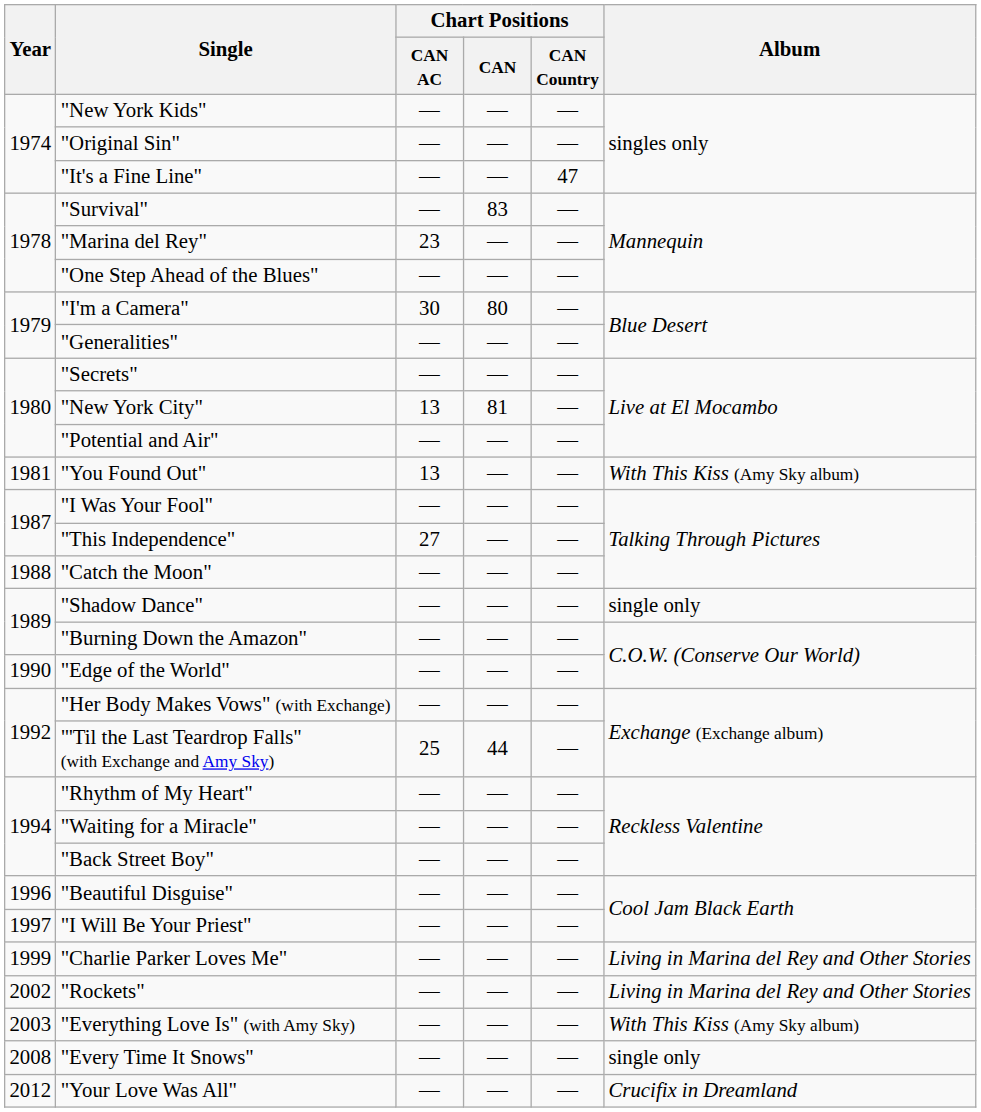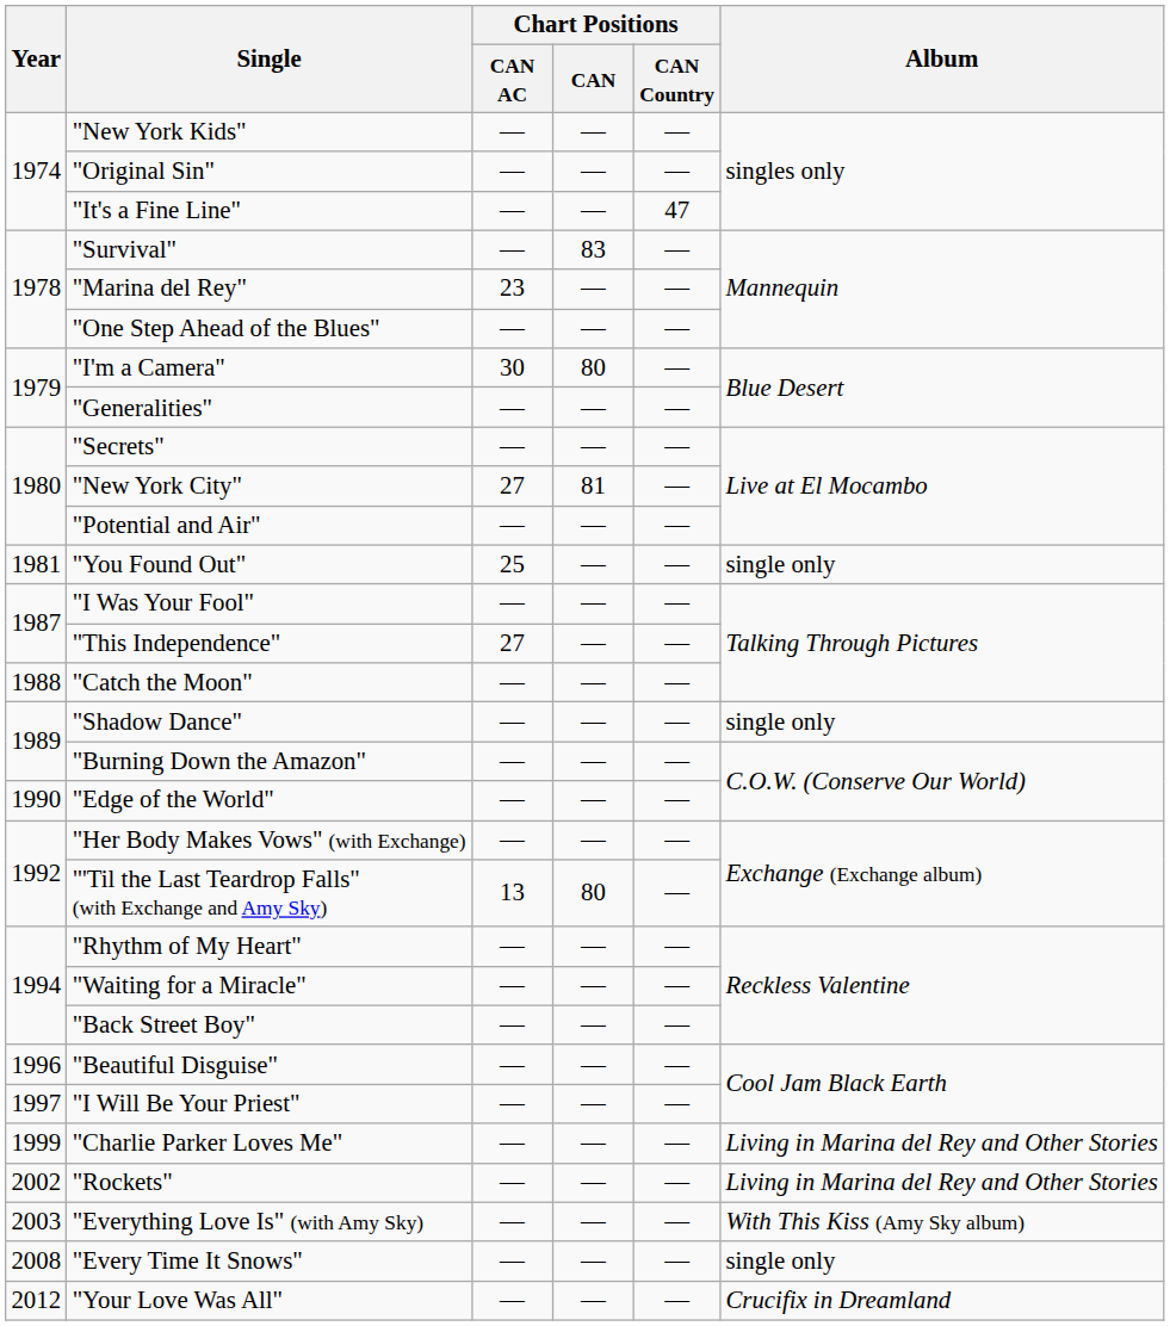 <table class="wikitable">
 <tr>
 <th rowspan="2">Year</th>
 <th rowspan="2">Single</th>
 <th colspan="3">Chart Positions</th>
 <th rowspan="2">Album</th>
 </tr>
 <tr>
 <th style="width:45px;"><small>CAN AC</small></th>
 <th style="width:45px;"><small>CAN</small></th>
 <th style="width:45px;"><small>CAN Country</small></th>
 </tr>
 <tr>
 <td rowspan="3">1974</td>
 <td>"New York Kids"</td>
 <td style="text-align:center;">—</td>
 <td style="text-align:center;">—</td>
 <td style="text-align:center;">—</td>
 <td rowspan="3">singles only</td>
 </tr>
 <tr>
 <td>"Original Sin"</td>
 <td style="text-align:center;">—</td>
 <td style="text-align:center;">—</td>
 <td style="text-align:center;">—</td>
 </tr>
 <tr>
 <td>"It's a Fine Line"</td>
 <td style="text-align:center;">—</td>
 <td style="text-align:center;">—</td>
 <td style="text-align:center;">47</td>
 </tr>
 <tr>
 <td rowspan="3">1978</td>
 <td>"Survival"</td>
 <td style="text-align:center;">—</td>
 <td style="text-align:center;">83</td>
 <td style="text-align:center;">—</td>
 <td rowspan="3"><em>Mannequin</em></td>
 </tr>
 <tr>
 <td>"Marina del Rey"</td>
 <td style="text-align:center;">23</td>
 <td style="text-align:center;">—</td>
 <td style="text-align:center;">—</td>
 </tr>
 <tr>
 <td>"One Step Ahead of the Blues"</td>
 <td style="text-align:center;">—</td>
 <td style="text-align:center;">—</td>
 <td style="text-align:center;">—</td>
 </tr>
 <tr>
 <td rowspan="2">1979</td>
 <td>"I'm a Camera"</td>
 <td style="text-align:center;">30</td>
 <td style="text-align:center;">80</td>
 <td style="text-align:center;">—</td>
 <td rowspan="2"><em>Blue Desert</em></td>
 </tr>
 <tr>
 <td>"Generalities"</td>
 <td style="text-align:center;">—</td>
 <td style="text-align:center;">—</td>
 <td style="text-align:center;">—</td>
 </tr>
 <tr>
 <td rowspan="3">1980</td>
 <td>"Secrets"</td>
 <td style="text-align:center;">—</td>
 <td style="text-align:center;">—</td>
 <td style="text-align:center;">—</td>
 <td rowspan="3"><em>Live at El Mocambo</em></td>
 </tr>
 <tr>
 <td>"New York City"</td>
-<td style="text-align:center;">13</td>
+<td style="text-align:center;">27</td>
 <td style="text-align:center;">81</td>
 <td style="text-align:center;">—</td>
 </tr>
 <tr>
 <td>"Potential and Air"</td>
 <td style="text-align:center;">—</td>
 <td style="text-align:center;">—</td>
 <td style="text-align:center;">—</td>
 </tr>
 <tr>
 <td>1981</td>
 <td>"You Found Out"</td>
-<td style="text-align:center;">13</td>
+<td style="text-align:center;">25</td>
 <td style="text-align:center;">—</td>
 <td style="text-align:center;">—</td>
-<td><em>With This Kiss</em> <small>(Amy Sky album)</small></td>
+<td>single only</td>
 </tr>
 <tr>
 <td rowspan="2">1987</td>
 <td>"I Was Your Fool"</td>
 <td style="text-align:center;">—</td>
 <td style="text-align:center;">—</td>
 <td style="text-align:center;">—</td>
 <td rowspan="3"><em>Talking Through Pictures</em></td>
 </tr>
 <tr>
 <td>"This Independence"</td>
 <td style="text-align:center;">27</td>
 <td style="text-align:center;">—</td>
 <td style="text-align:center;">—</td>
 </tr>
 <tr>
 <td>1988</td>
 <td>"Catch the Moon"</td>
 <td style="text-align:center;">—</td>
 <td style="text-align:center;">—</td>
 <td style="text-align:center;">—</td>
 </tr>
 <tr>
 <td rowspan="2">1989</td>
 <td>"Shadow Dance"</td>
 <td style="text-align:center;">—</td>
 <td style="text-align:center;">—</td>
 <td style="text-align:center;">—</td>
 <td>single only</td>
 </tr>
 <tr>
 <td>"Burning Down the Amazon"</td>
 <td style="text-align:center;">—</td>
 <td style="text-align:center;">—</td>
 <td style="text-align:center;">—</td>
 <td rowspan="2"><em>C.O.W. (Conserve Our World)</em></td>
 </tr>
 <tr>
 <td>1990</td>
 <td>"Edge of the World"</td>
 <td style="text-align:center;">—</td>
 <td style="text-align:center;">—</td>
 <td style="text-align:center;">—</td>
 </tr>
 <tr>
 <td rowspan="2">1992</td>
 <td>"Her Body Makes Vows" <small>(with Exchange)</small></td>
 <td style="text-align:center;">—</td>
 <td style="text-align:center;">—</td>
 <td style="text-align:center;">—</td>
 <td rowspan="2"><em>Exchange</em> <small>(Exchange album)</small></td>
 </tr>
 <tr>
 <td>"'Til the Last Teardrop Falls"<br><small>(with Exchange and <a href='#'>Amy Sky</a>)</small></td>
-<td style="text-align:center;">25</td>
-<td style="text-align:center;">44</td>
+<td style="text-align:center;">13</td>
+<td style="text-align:center;">80</td>
 <td style="text-align:center;">—</td>
 </tr>
 <tr>
 <td rowspan="3">1994</td>
 <td>"Rhythm of My Heart"</td>
 <td style="text-align:center;">—</td>
 <td style="text-align:center;">—</td>
 <td style="text-align:center;">—</td>
 <td rowspan="3"><em>Reckless Valentine</em></td>
 </tr>
 <tr>
 <td>"Waiting for a Miracle"</td>
 <td style="text-align:center;">—</td>
 <td style="text-align:center;">—</td>
 <td style="text-align:center;">—</td>
 </tr>
 <tr>
 <td>"Back Street Boy"</td>
 <td style="text-align:center;">—</td>
 <td style="text-align:center;">—</td>
 <td style="text-align:center;">—</td>
 </tr>
 <tr>
 <td>1996</td>
 <td>"Beautiful Disguise"</td>
 <td style="text-align:center;">—</td>
 <td style="text-align:center;">—</td>
 <td style="text-align:center;">—</td>
 <td rowspan="2"><em>Cool Jam Black Earth</em></td>
 </tr>
 <tr>
 <td>1997</td>
 <td>"I Will Be Your Priest"</td>
 <td style="text-align:center;">—</td>
 <td style="text-align:center;">—</td>
 <td style="text-align:center;">—</td>
 </tr>
 <tr>
 <td>1999</td>
 <td>"Charlie Parker Loves Me"</td>
 <td style="text-align:center;">—</td>
 <td style="text-align:center;">—</td>
 <td style="text-align:center;">—</td>
 <td><em>Living in Marina del Rey and Other Stories</em></td>
 </tr>
 <tr>
 <td>2002</td>
 <td>"Rockets"</td>
 <td style="text-align:center;">—</td>
 <td style="text-align:center;">—</td>
 <td style="text-align:center;">—</td>
 <td><em>Living in Marina del Rey and Other Stories</em></td>
 </tr>
 <tr>
 <td>2003</td>
 <td>"Everything Love Is" <small>(with Amy Sky)</small></td>
 <td style="text-align:center;">—</td>
 <td style="text-align:center;">—</td>
 <td style="text-align:center;">—</td>
 <td><em>With This Kiss</em> <small>(Amy Sky album)</small></td>
 </tr>
 <tr>
 <td>2008</td>
 <td>"Every Time It Snows"</td>
 <td style="text-align:center;">—</td>
 <td style="text-align:center;">—</td>
 <td style="text-align:center;">—</td>
 <td>single only</td>
 </tr>
 <tr>
 <td>2012</td>
 <td>"Your Love Was All"</td>
 <td style="text-align:center;">—</td>
 <td style="text-align:center;">—</td>
 <td style="text-align:center;">—</td>
 <td><em>Crucifix in Dreamland</em></td>
 </tr>
 </table>
